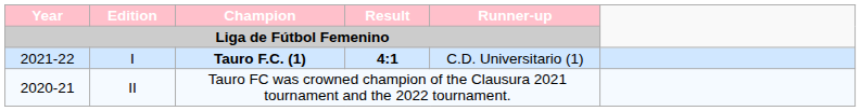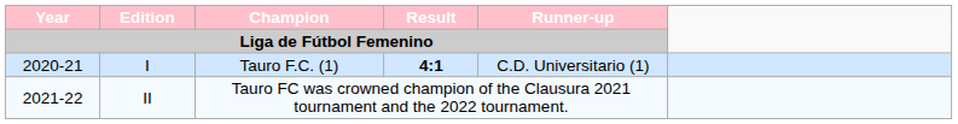 <table align=center width=66% border=1 cellpadding="2" cellspacing="0" style="background: #f9f9f9; border: 1px #aaa solid; border-collapse: collapse; font-size: 90%; text-align: left;">
 <tr align=center bgcolor=pink style="color: white;">
 <th width="10%">Year</th>
 <th width="10%">Edition</th>
 <th width="20%">Champion</th>
 <th width="10%">Result</th>
 <th width="20%">Runner-up</th>
 </tr>
 <tr align="center" bgcolor="#CCCCCC" style="color:#000000;">
 <th colspan="5">Liga de Fútbol Femenino</th>
 </tr>
 <tr align="center" bgcolor="#d0e7ff">
-<td>2021-22</td>
+<td>2020-21</td>
 <td>I</td>
-<td><strong>Tauro F.C. (1)</strong></td>
+<td>Tauro F.C. (1)</td>
 <td><strong>4:1</strong></td>
 <td> C.D. Universitario (1)</td>
 <td></td>
 </tr>
 <tr align="center" bgcolor="#f5faff">
-<td>2020-21</td>
+<td>2021-22</td>
 <td>II</td>
 <td colspan="3"> Tauro FC was crowned champion of the Clausura 2021 tournament and the 2022 tournament.</td>
 <td></td>
 </tr>
 </table>
